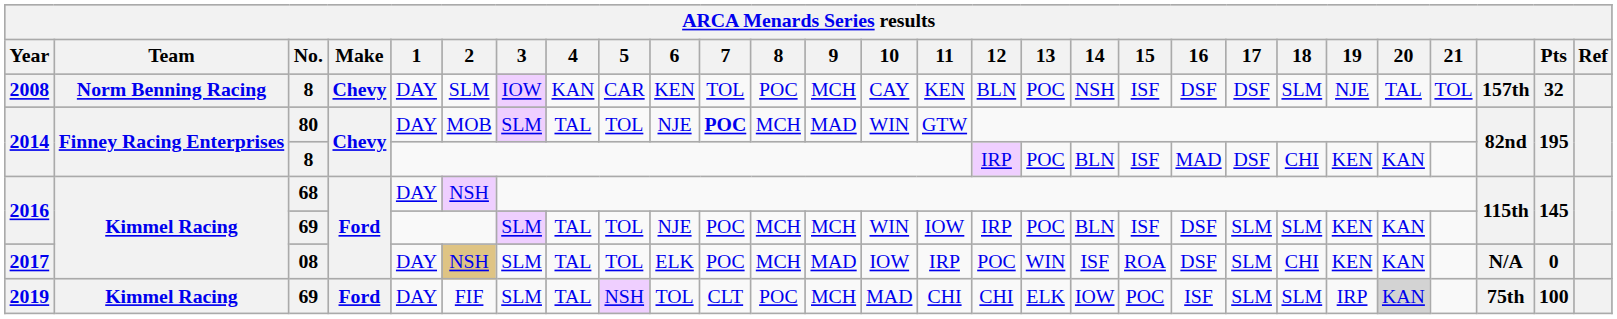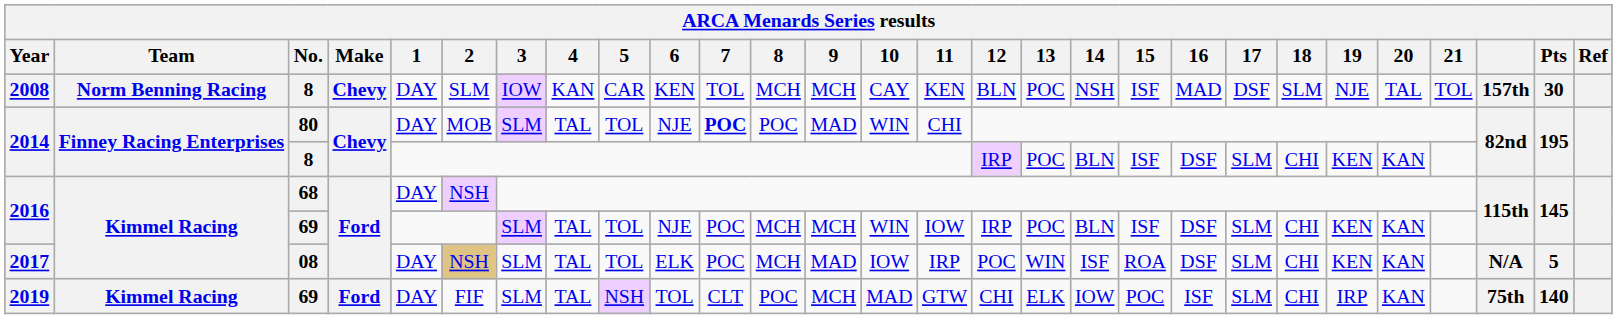 <table class="wikitable" style="text-align:center; font-size:75%">
 <tr>
 <th colspan=48><a href='#'>ARCA Menards Series</a> results</th>
 </tr>
 <tr>
 <th>Year</th>
 <th>Team</th>
 <th>No.</th>
 <th>Make</th>
 <th>1</th>
 <th>2</th>
 <th>3</th>
 <th>4</th>
 <th>5</th>
 <th>6</th>
 <th>7</th>
 <th>8</th>
 <th>9</th>
 <th>10</th>
 <th>11</th>
 <th>12</th>
 <th>13</th>
 <th>14</th>
 <th>15</th>
 <th>16</th>
 <th>17</th>
 <th>18</th>
 <th>19</th>
 <th>20</th>
 <th>21</th>
 <th></th>
 <th>Pts</th>
 <th>Ref</th>
 </tr>
 <tr>
 <th><a href='#'>2008</a></th>
 <th><a href='#'>Norm Benning Racing</a></th>
 <th>8</th>
 <th><a href='#'>Chevy</a></th>
 <td><a href='#'>DAY</a></td>
 <td><a href='#'>SLM</a></td>
 <td style="background:#EFCFFF;"><a href='#'>IOW</a><br></td>
 <td><a href='#'>KAN</a></td>
 <td><a href='#'>CAR</a></td>
 <td><a href='#'>KEN</a></td>
 <td><a href='#'>TOL</a></td>
-<td><a href='#'>POC</a></td>
+<td><a href='#'>MCH</a></td>
 <td><a href='#'>MCH</a></td>
 <td><a href='#'>CAY</a></td>
 <td><a href='#'>KEN</a></td>
 <td><a href='#'>BLN</a></td>
 <td><a href='#'>POC</a></td>
 <td><a href='#'>NSH</a></td>
 <td><a href='#'>ISF</a></td>
-<td><a href='#'>DSF</a></td>
+<td><a href='#'>MAD</a></td>
 <td><a href='#'>DSF</a></td>
 <td><a href='#'>SLM</a></td>
 <td><a href='#'>NJE</a></td>
 <td><a href='#'>TAL</a></td>
 <td><a href='#'>TOL</a></td>
 <th>157th</th>
-<th>32</th>
+<th>30</th>
 <th></th>
 </tr>
 <tr>
 <th rowspan=2><a href='#'>2014</a></th>
 <th rowspan=2><a href='#'>Finney Racing Enterprises</a></th>
 <th>80</th>
 <th rowspan=2><a href='#'>Chevy</a></th>
 <td><a href='#'>DAY</a></td>
 <td><a href='#'>MOB</a></td>
 <td style="background:#EFCFFF;"><a href='#'>SLM</a><br></td>
 <td><a href='#'>TAL</a></td>
 <td><a href='#'>TOL</a></td>
 <td><a href='#'>NJE</a></td>
 <td><strong><a href='#'>POC</a></strong></td>
-<td><a href='#'>MCH</a></td>
+<td><a href='#'>POC</a></td>
 <td><a href='#'>MAD</a></td>
 <td><a href='#'>WIN</a></td>
-<td><a href='#'>GTW</a></td>
+<td><a href='#'>CHI</a></td>
 <td colspan=10></td>
 <th rowspan=2>82nd</th>
 <th rowspan=2>195</th>
 <th rowspan=2></th>
 </tr>
 <tr>
 <th>8</th>
 <td colspan=11></td>
 <td style="background:#EFCFFF;"><a href='#'>IRP</a><br></td>
 <td><a href='#'>POC</a></td>
 <td><a href='#'>BLN</a></td>
 <td><a href='#'>ISF</a></td>
-<td><a href='#'>MAD</a></td>
 <td><a href='#'>DSF</a></td>
+<td><a href='#'>SLM</a></td>
 <td><a href='#'>CHI</a></td>
 <td><a href='#'>KEN</a></td>
 <td><a href='#'>KAN</a></td>
 <td></td>
 </tr>
 <tr>
 <th rowspan=2><a href='#'>2016</a></th>
 <th rowspan=3><a href='#'>Kimmel Racing</a></th>
 <th>68</th>
 <th rowspan=3><a href='#'>Ford</a></th>
 <td><a href='#'>DAY</a></td>
 <td style="background:#EFCFFF;"><a href='#'>NSH</a><br></td>
 <td colspan=19></td>
 <th rowspan=2>115th</th>
 <th rowspan=2>145</th>
 <th rowspan=2></th>
 </tr>
 <tr>
 <th>69</th>
 <td colspan=2></td>
 <td style="background:#EFCFFF;"><a href='#'>SLM</a><br></td>
 <td><a href='#'>TAL</a></td>
 <td><a href='#'>TOL</a></td>
 <td><a href='#'>NJE</a></td>
 <td><a href='#'>POC</a></td>
 <td><a href='#'>MCH</a></td>
 <td><a href='#'>MCH</a></td>
 <td><a href='#'>WIN</a></td>
 <td><a href='#'>IOW</a></td>
 <td><a href='#'>IRP</a></td>
 <td><a href='#'>POC</a></td>
 <td><a href='#'>BLN</a></td>
 <td><a href='#'>ISF</a></td>
 <td><a href='#'>DSF</a></td>
 <td><a href='#'>SLM</a></td>
-<td><a href='#'>SLM</a></td>
+<td><a href='#'>CHI</a></td>
 <td><a href='#'>KEN</a></td>
 <td><a href='#'>KAN</a></td>
 <td></td>
 </tr>
 <tr>
 <th><a href='#'>2017</a></th>
 <th>08</th>
 <td><a href='#'>DAY</a></td>
 <td style="background:#DFC484;"><a href='#'>NSH</a><br></td>
 <td><a href='#'>SLM</a></td>
 <td><a href='#'>TAL</a></td>
 <td><a href='#'>TOL</a></td>
 <td><a href='#'>ELK</a></td>
 <td><a href='#'>POC</a></td>
 <td><a href='#'>MCH</a></td>
 <td><a href='#'>MAD</a></td>
 <td><a href='#'>IOW</a></td>
 <td><a href='#'>IRP</a></td>
 <td><a href='#'>POC</a></td>
 <td><a href='#'>WIN</a></td>
 <td><a href='#'>ISF</a></td>
 <td><a href='#'>ROA</a></td>
 <td><a href='#'>DSF</a></td>
 <td><a href='#'>SLM</a></td>
 <td><a href='#'>CHI</a></td>
 <td><a href='#'>KEN</a></td>
 <td><a href='#'>KAN</a></td>
 <td></td>
 <th>N/A</th>
-<th>0</th>
+<th>5</th>
 <th></th>
 </tr>
 <tr>
 <th><a href='#'>2019</a></th>
 <th><a href='#'>Kimmel Racing</a></th>
 <th>69</th>
 <th><a href='#'>Ford</a></th>
 <td><a href='#'>DAY</a></td>
 <td><a href='#'>FIF</a></td>
 <td><a href='#'>SLM</a></td>
 <td><a href='#'>TAL</a></td>
 <td style="background:#EFCFFF;"><a href='#'>NSH</a><br></td>
 <td><a href='#'>TOL</a></td>
 <td><a href='#'>CLT</a></td>
 <td><a href='#'>POC</a></td>
 <td><a href='#'>MCH</a></td>
 <td><a href='#'>MAD</a></td>
-<td><a href='#'>CHI</a></td>
+<td><a href='#'>GTW</a></td>
 <td><a href='#'>CHI</a></td>
 <td><a href='#'>ELK</a></td>
 <td><a href='#'>IOW</a></td>
 <td><a href='#'>POC</a></td>
 <td><a href='#'>ISF</a></td>
 <td><a href='#'>SLM</a></td>
-<td><a href='#'>SLM</a></td>
+<td><a href='#'>CHI</a></td>
 <td><a href='#'>IRP</a></td>
-<td style="background: lightgrey;"><a href='#'>KAN</a></td>
+<td><a href='#'>KAN</a></td>
 <td></td>
 <th>75th</th>
-<th>100</th>
+<th>140</th>
 <th></th>
 </tr>
 </table>
